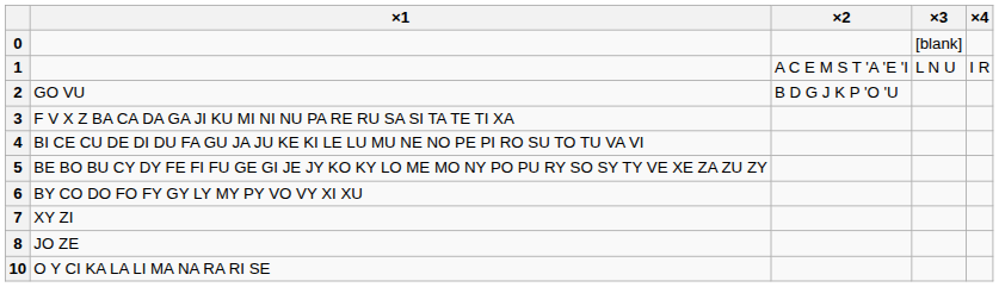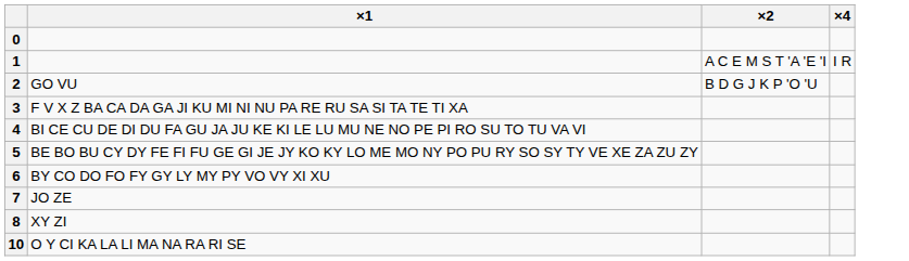 <table class="wikitable floatright">
 <tr>
 <th></th>
 <th>×1</th>
 <th>×2</th>
-<th>×3</th>
 <th>×4</th>
 </tr>
 <tr>
 <th>0</th>
 <td></td>
 <td></td>
-<td>[blank]</td>
 <td></td>
 </tr>
 <tr>
 <th>1</th>
 <td></td>
 <td>A C E M S T 'A 'E 'I</td>
-<td>L N U</td>
 <td>I R</td>
 </tr>
 <tr>
 <th>2</th>
 <td>GO VU</td>
 <td>B D G J K P 'O 'U</td>
 <td></td>
-<td></td>
 </tr>
 <tr>
 <th>3</th>
 <td>F V X Z BA CA DA GA JI KU MI NI NU PA RE RU SA SI TA TE TI XA</td>
-<td></td>
 <td></td>
 <td></td>
 </tr>
 <tr>
 <th>4</th>
 <td>BI CE CU DE DI DU FA GU JA JU KE KI LE LU MU NE NO PE PI RO SU TO TU VA VI</td>
 <td></td>
 <td></td>
-<td></td>
 </tr>
 <tr>
 <th>5</th>
 <td>BE BO BU CY DY FE FI FU GE GI JE JY KO KY LO ME MO NY PO PU RY SO SY TY VE XE ZA ZU ZY</td>
-<td></td>
 <td></td>
 <td></td>
 </tr>
 <tr>
 <th>6</th>
 <td>BY CO DO FO FY GY LY MY PY VO VY XI XU</td>
 <td></td>
 <td></td>
-<td></td>
 </tr>
 <tr>
 <th>7</th>
-<td>XY ZI</td>
-<td></td>
+<td>JO ZE</td>
 <td></td>
 <td></td>
 </tr>
 <tr>
 <th>8</th>
-<td>JO ZE</td>
-<td></td>
+<td>XY ZI</td>
 <td></td>
 <td></td>
 </tr>
 <tr>
 <th>10</th>
 <td>O Y CI KA LA LI MA NA RA RI SE</td>
 <td></td>
 <td></td>
-<td></td>
 </tr>
 </table>
